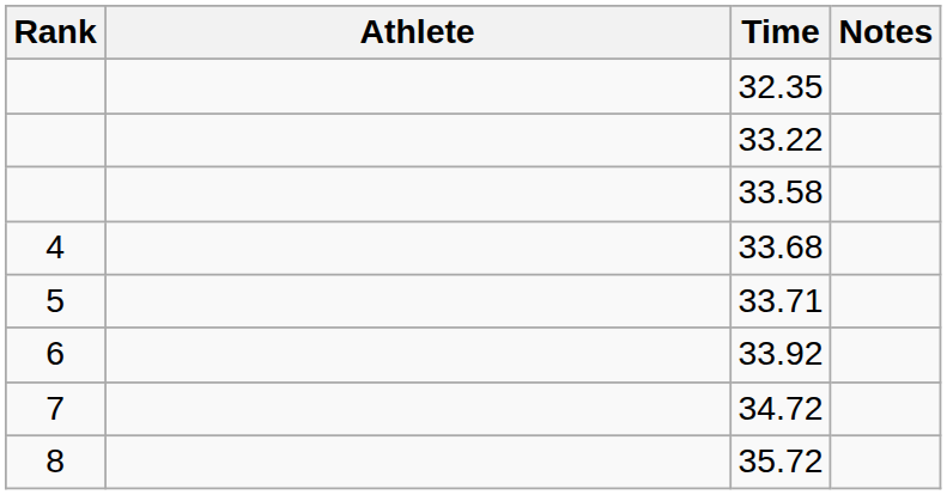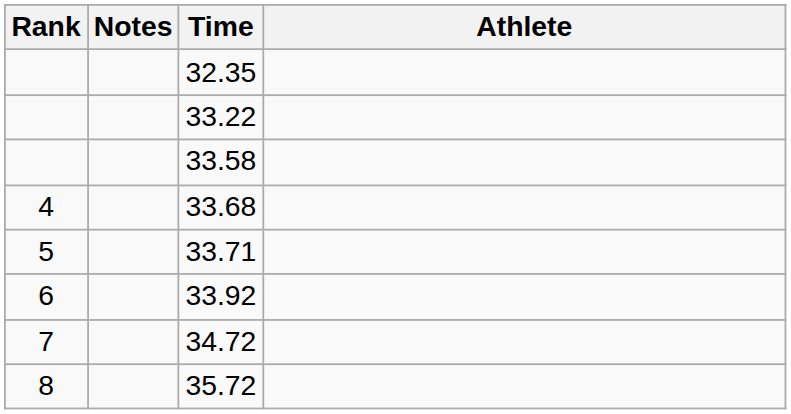 <table class="wikitable" style="text-align:center">
 <tr>
 <th>Rank</th>
+<th>Notes</th>
+<th>Time</th>
 <th Style="width:18em">Athlete</th>
-<th>Time</th>
-<th>Notes</th>
 </tr>
 <tr>
 <td></td>
+<td></td>
+<td>32.35</td>
 <td style="text-align:left"></td>
-<td>32.35</td>
-<td></td>
 </tr>
 <tr>
 <td></td>
+<td></td>
+<td>33.22</td>
 <td style="text-align:left"></td>
-<td>33.22</td>
-<td></td>
 </tr>
 <tr>
 <td></td>
+<td></td>
+<td>33.58</td>
 <td style="text-align:left"></td>
-<td>33.58</td>
-<td></td>
 </tr>
 <tr>
 <td>4</td>
+<td></td>
+<td>33.68</td>
 <td style="text-align:left"></td>
-<td>33.68</td>
-<td></td>
 </tr>
 <tr>
 <td>5</td>
+<td></td>
+<td>33.71</td>
 <td style="text-align:left"></td>
-<td>33.71</td>
-<td></td>
 </tr>
 <tr>
 <td>6</td>
+<td></td>
+<td>33.92</td>
 <td style="text-align:left"></td>
-<td>33.92</td>
-<td></td>
 </tr>
 <tr>
 <td>7</td>
+<td></td>
+<td>34.72</td>
 <td style="text-align:left"></td>
-<td>34.72</td>
-<td></td>
 </tr>
 <tr>
 <td>8</td>
+<td></td>
+<td>35.72</td>
 <td style="text-align:left"></td>
-<td>35.72</td>
-<td></td>
 </tr>
 </table>
